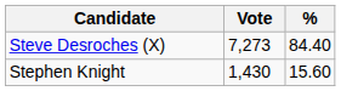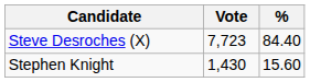 <table class="wikitable">
 <tr>
 <th bgcolor="#DDDDFF" width="200px">Candidate</th>
 <th bgcolor="#DDDDFF" width="50px">Vote</th>
 <th bgcolor="#DDDDFF" width="30px">%</th>
 </tr>
 <tr>
 <td><a href='#'>Steve Desroches</a> (X)</td>
-<td>7,273</td>
+<td>7,723</td>
 <td>84.40</td>
 </tr>
 <tr>
 <td>Stephen Knight</td>
 <td>1,430</td>
 <td>15.60</td>
 </tr>
 </table>
